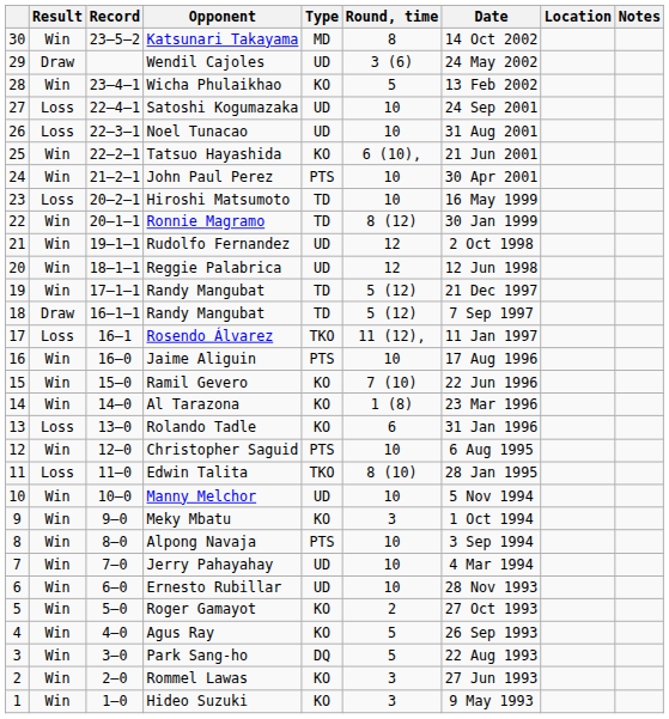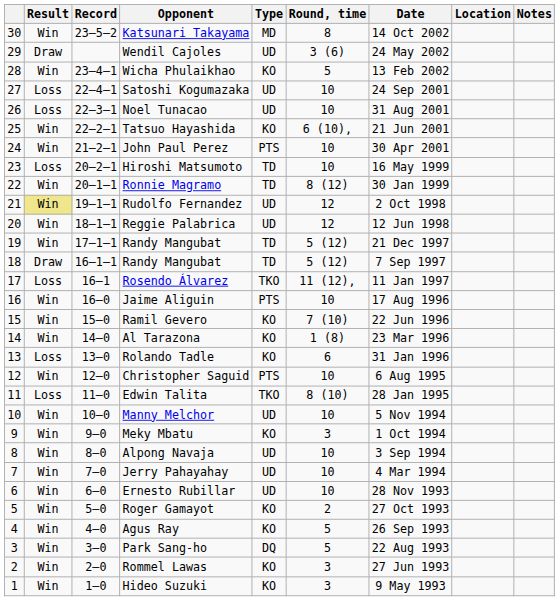 <table class="wikitable" style="text-align:center">
 <tr>
 <th></th>
 <th>Result</th>
 <th>Record</th>
 <th>Opponent</th>
 <th>Type</th>
 <th>Round, time</th>
 <th>Date</th>
 <th>Location</th>
 <th>Notes</th>
 </tr>
 <tr>
 <td>30</td>
 <td>Win</td>
 <td>23–5–2</td>
 <td align=left><a href='#'>Katsunari Takayama</a></td>
 <td>MD</td>
 <td>8</td>
 <td>14 Oct 2002</td>
 <td align=left></td>
 <td align=left></td>
 </tr>
 <tr>
 <td>29</td>
 <td>Draw</td>
 <td></td>
 <td align=left>Wendil Cajoles</td>
 <td>UD</td>
 <td>3 (6)</td>
 <td>24 May 2002</td>
 <td align=left></td>
 <td align=left></td>
 </tr>
 <tr>
 <td>28</td>
 <td>Win</td>
 <td>23–4–1</td>
 <td align=left>Wicha Phulaikhao</td>
 <td>KO</td>
 <td>5</td>
 <td>13 Feb 2002</td>
 <td align=left></td>
 <td align=left></td>
 </tr>
 <tr>
 <td>27</td>
 <td>Loss</td>
 <td>22–4–1</td>
 <td align=left>Satoshi Kogumazaka</td>
 <td>UD</td>
 <td>10</td>
 <td>24 Sep 2001</td>
 <td align=left></td>
 <td align=left></td>
 </tr>
 <tr>
 <td>26</td>
 <td>Loss</td>
 <td>22–3–1</td>
 <td align=left>Noel Tunacao</td>
 <td>UD</td>
 <td>10</td>
 <td>31 Aug 2001</td>
 <td align=left></td>
 <td align=left></td>
 </tr>
 <tr>
 <td>25</td>
 <td>Win</td>
 <td>22–2–1</td>
 <td align=left>Tatsuo Hayashida</td>
 <td>KO</td>
 <td>6 (10), </td>
 <td>21 Jun 2001</td>
 <td align=left></td>
 <td align=left></td>
 </tr>
 <tr>
 <td>24</td>
 <td>Win</td>
 <td>21–2–1</td>
 <td align=left>John Paul Perez</td>
 <td>PTS</td>
 <td>10</td>
 <td>30 Apr 2001</td>
 <td align=left></td>
 <td align=left></td>
 </tr>
 <tr>
 <td>23</td>
 <td>Loss</td>
 <td>20–2–1</td>
 <td align=left>Hiroshi Matsumoto</td>
 <td>TD</td>
 <td>10</td>
 <td>16 May 1999</td>
 <td align=left></td>
 <td align=left></td>
 </tr>
 <tr>
 <td>22</td>
 <td>Win</td>
 <td>20–1–1</td>
 <td align=left><a href='#'>Ronnie Magramo</a></td>
 <td>TD</td>
 <td>8 (12)</td>
 <td>30 Jan 1999</td>
 <td align=left></td>
 <td align=left></td>
 </tr>
 <tr>
 <td>21</td>
-<td>Win</td>
+<td style="background: khaki;">Win</td>
 <td>19–1–1</td>
 <td align=left>Rudolfo Fernandez</td>
 <td>UD</td>
 <td>12</td>
 <td>2 Oct 1998</td>
 <td align=left></td>
 <td align=left></td>
 </tr>
 <tr>
 <td>20</td>
 <td>Win</td>
 <td>18–1–1</td>
 <td align=left>Reggie Palabrica</td>
 <td>UD</td>
 <td>12</td>
 <td>12 Jun 1998</td>
 <td align=left></td>
 <td align=left></td>
 </tr>
 <tr>
 <td>19</td>
 <td>Win</td>
 <td>17–1–1</td>
 <td align=left>Randy Mangubat</td>
 <td>TD</td>
 <td>5 (12)</td>
 <td>21 Dec 1997</td>
 <td align=left></td>
 <td align=left></td>
 </tr>
 <tr>
 <td>18</td>
 <td>Draw</td>
 <td>16–1–1</td>
 <td align=left>Randy Mangubat</td>
 <td>TD</td>
 <td>5 (12)</td>
 <td>7 Sep 1997</td>
 <td align=left></td>
 <td align=left></td>
 </tr>
 <tr>
 <td>17</td>
 <td>Loss</td>
 <td>16–1</td>
 <td align=left><a href='#'>Rosendo Álvarez</a></td>
 <td>TKO</td>
 <td>11 (12), </td>
 <td>11 Jan 1997</td>
 <td align=left></td>
 <td align=left></td>
 </tr>
 <tr>
 <td>16</td>
 <td>Win</td>
 <td>16–0</td>
 <td align=left>Jaime Aliguin</td>
 <td>PTS</td>
 <td>10</td>
 <td>17 Aug 1996</td>
 <td align=left></td>
 <td align=left></td>
 </tr>
 <tr>
 <td>15</td>
 <td>Win</td>
 <td>15–0</td>
 <td align=left>Ramil Gevero</td>
 <td>KO</td>
 <td>7 (10)</td>
 <td>22 Jun 1996</td>
 <td align=left></td>
 <td align=left></td>
 </tr>
 <tr>
 <td>14</td>
 <td>Win</td>
 <td>14–0</td>
 <td align=left>Al Tarazona</td>
 <td>KO</td>
 <td>1 (8)</td>
 <td>23 Mar 1996</td>
 <td align=left></td>
 <td align=left></td>
 </tr>
 <tr>
 <td>13</td>
 <td>Loss</td>
 <td>13–0</td>
 <td align=left>Rolando Tadle</td>
 <td>KO</td>
 <td>6</td>
 <td>31 Jan 1996</td>
 <td align=left></td>
 <td align=left></td>
 </tr>
 <tr>
 <td>12</td>
 <td>Win</td>
 <td>12–0</td>
 <td align=left>Christopher Saguid</td>
 <td>PTS</td>
 <td>10</td>
 <td>6 Aug 1995</td>
 <td align=left></td>
 <td align=left></td>
 </tr>
 <tr>
 <td>11</td>
 <td>Loss</td>
 <td>11–0</td>
 <td align=left>Edwin Talita</td>
 <td>TKO</td>
 <td>8 (10)</td>
 <td>28 Jan 1995</td>
 <td align=left></td>
 <td align=left></td>
 </tr>
 <tr>
 <td>10</td>
 <td>Win</td>
 <td>10–0</td>
 <td align=left><a href='#'>Manny Melchor</a></td>
 <td>UD</td>
 <td>10</td>
 <td>5 Nov 1994</td>
 <td align=left></td>
 <td align=left></td>
 </tr>
 <tr>
 <td>9</td>
 <td>Win</td>
 <td>9–0</td>
 <td align=left>Meky Mbatu</td>
 <td>KO</td>
 <td>3</td>
 <td>1 Oct 1994</td>
 <td align=left></td>
 <td align=left></td>
 </tr>
 <tr>
 <td>8</td>
 <td>Win</td>
 <td>8–0</td>
 <td align=left>Alpong Navaja</td>
-<td>PTS</td>
+<td>UD</td>
 <td>10</td>
 <td>3 Sep 1994</td>
 <td align=left></td>
 <td align=left></td>
 </tr>
 <tr>
 <td>7</td>
 <td>Win</td>
 <td>7–0</td>
 <td align=left>Jerry Pahayahay</td>
 <td>UD</td>
 <td>10</td>
 <td>4 Mar 1994</td>
 <td align=left></td>
 <td align=left></td>
 </tr>
 <tr>
 <td>6</td>
 <td>Win</td>
 <td>6–0</td>
 <td align=left>Ernesto Rubillar</td>
 <td>UD</td>
 <td>10</td>
 <td>28 Nov 1993</td>
 <td align=left></td>
 <td align=left></td>
 </tr>
 <tr>
 <td>5</td>
 <td>Win</td>
 <td>5–0</td>
 <td align=left>Roger Gamayot</td>
 <td>KO</td>
 <td>2</td>
 <td>27 Oct 1993</td>
 <td align=left></td>
 <td align=left></td>
 </tr>
 <tr>
 <td>4</td>
 <td>Win</td>
 <td>4–0</td>
 <td align=left>Agus Ray</td>
 <td>KO</td>
 <td>5</td>
 <td>26 Sep 1993</td>
 <td align=left></td>
 <td align=left></td>
 </tr>
 <tr>
 <td>3</td>
 <td>Win</td>
 <td>3–0</td>
 <td align=left>Park Sang-ho</td>
 <td>DQ</td>
 <td>5</td>
 <td>22 Aug 1993</td>
 <td align=left></td>
 <td align=left></td>
 </tr>
 <tr>
 <td>2</td>
 <td>Win</td>
 <td>2–0</td>
 <td align=left>Rommel Lawas</td>
 <td>KO</td>
 <td>3</td>
 <td>27 Jun 1993</td>
 <td align=left></td>
 <td align=left></td>
 </tr>
 <tr>
 <td>1</td>
 <td>Win</td>
 <td>1–0</td>
 <td align=left>Hideo Suzuki</td>
 <td>KO</td>
 <td>3</td>
 <td>9 May 1993</td>
 <td align=left></td>
 <td align=left></td>
 </tr>
 </table>
